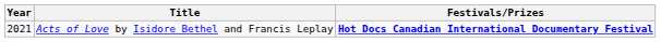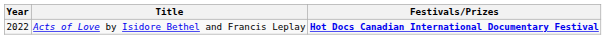 <table class="wikitable">
 <tr>
 <th>Year</th>
 <th>Title</th>
 <th>Festivals/Prizes</th>
 </tr>
 <tr>
-<td rowspan="1">2021</td>
+<td rowspan="1">2022</td>
 <td><em><a href='#'>Acts of Love</a></em> by <a href='#'>Isidore Bethel</a> and Francis Leplay</td>
 <td><strong><a href='#'>Hot Docs Canadian International Documentary Festival</a></strong></td>
 </tr>
 </table>
